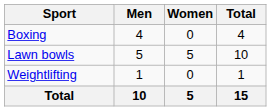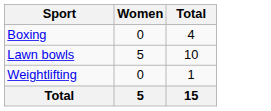 <table class="wikitable sortable" style="text-align:center;">
 <tr>
 <th width=130>Sport</th>
-<th width=55>Men</th>
 <th width=55>Women</th>
 <th width=55>Total</th>
 </tr>
 <tr>
 <td align=left><a href='#'>Boxing</a></td>
-<td>4</td>
 <td>0</td>
 <td>4</td>
 </tr>
 <tr>
 <td align=left><a href='#'>Lawn bowls</a></td>
 <td>5</td>
-<td>5</td>
 <td>10</td>
 </tr>
 <tr>
 <td align=left><a href='#'>Weightlifting</a></td>
-<td>1</td>
 <td>0</td>
 <td>1</td>
 </tr>
 <tr>
 <th>Total</th>
-<th>10</th>
 <th>5</th>
 <th>15</th>
 </tr>
 </table>
